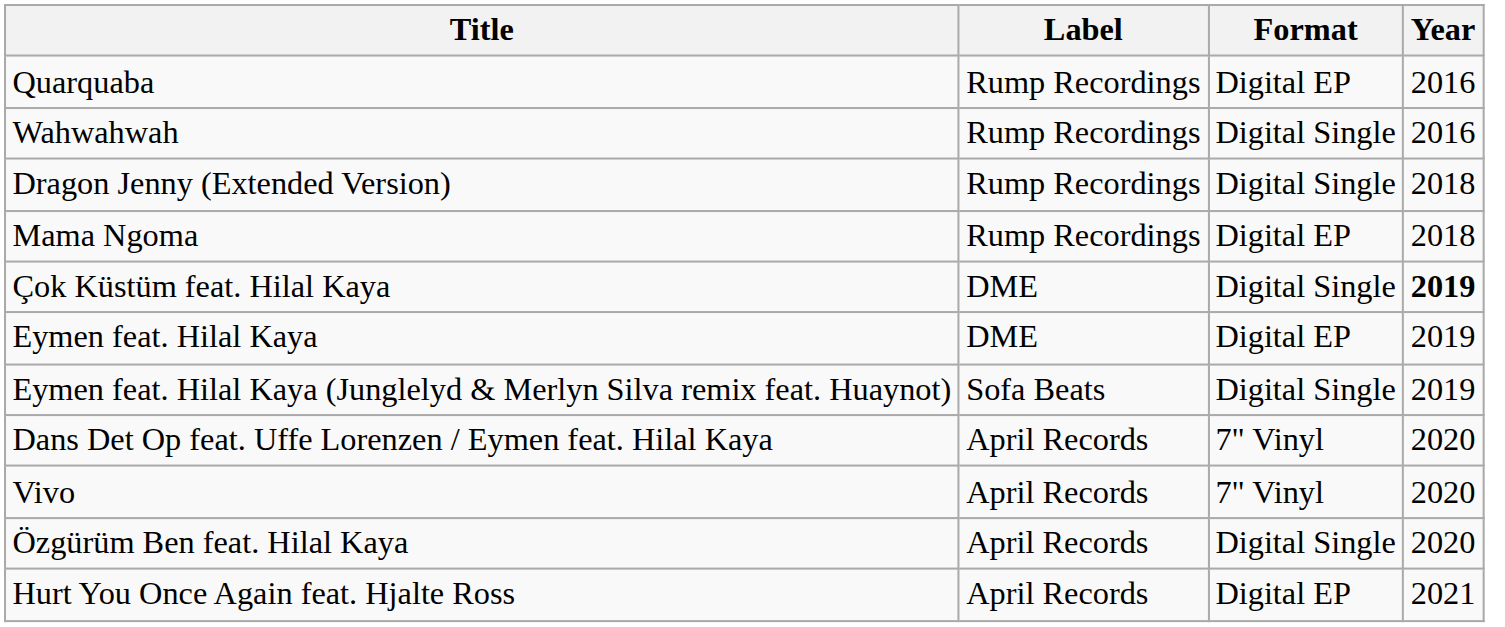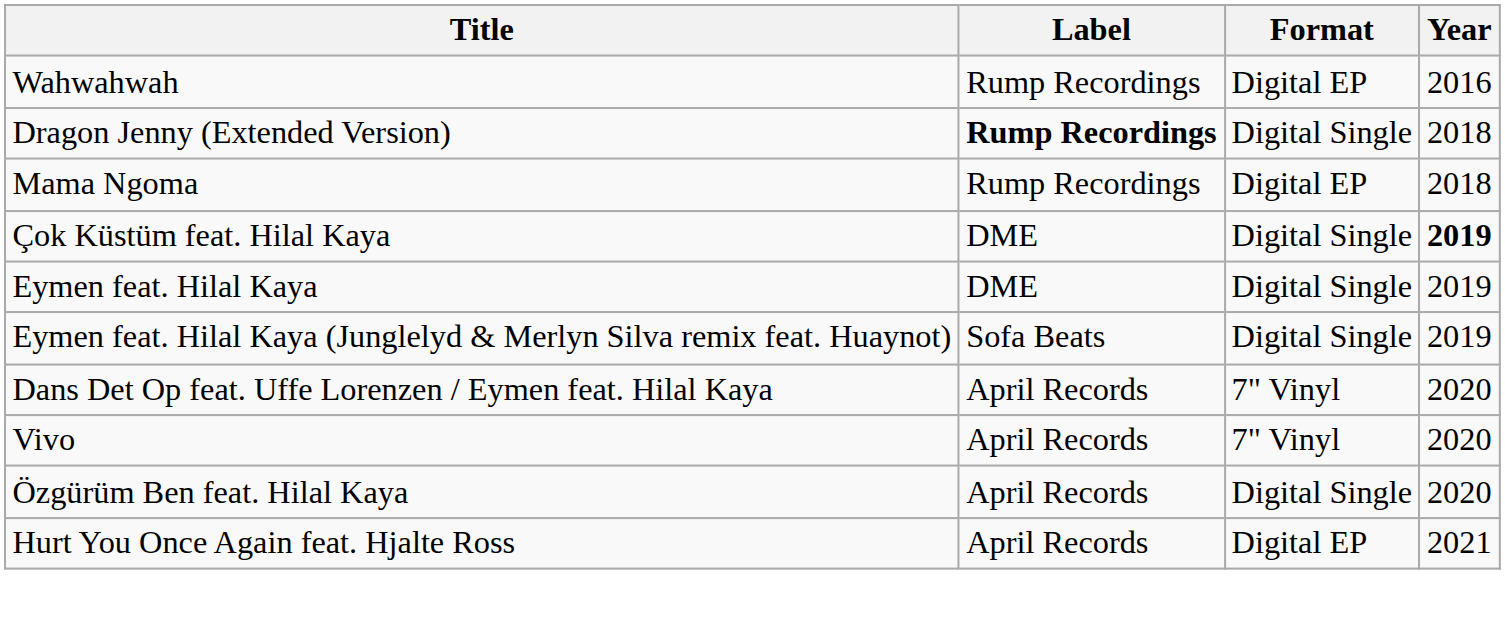 <table class="wikitable">
 <tr>
 <th>Title</th>
 <th>Label</th>
 <th>Format</th>
 <th>Year</th>
 </tr>
 <tr>
-<td>Quarquaba</td>
+<td>Wahwahwah</td>
 <td>Rump Recordings</td>
 <td>Digital EP</td>
 <td>2016</td>
 </tr>
 <tr>
-<td>Wahwahwah</td>
-<td>Rump Recordings</td>
-<td>Digital Single</td>
-<td>2016</td>
-</tr>
-<tr>
 <td>Dragon Jenny (Extended Version)</td>
-<td>Rump Recordings</td>
+<td><strong>Rump Recordings</strong></td>
 <td>Digital Single</td>
 <td>2018</td>
 </tr>
 <tr>
 <td>Mama Ngoma</td>
 <td>Rump Recordings</td>
 <td>Digital EP</td>
 <td>2018</td>
 </tr>
 <tr>
 <td>Çok Küstüm feat. Hilal Kaya</td>
 <td>DME</td>
 <td>Digital Single</td>
 <td><strong>2019</strong></td>
 </tr>
 <tr>
 <td>Eymen feat. Hilal Kaya</td>
 <td>DME</td>
-<td>Digital EP</td>
+<td>Digital Single</td>
 <td>2019</td>
 </tr>
 <tr>
 <td>Eymen feat. Hilal Kaya (Junglelyd & Merlyn Silva remix feat. Huaynot)</td>
 <td>Sofa Beats</td>
 <td>Digital Single</td>
 <td>2019</td>
 </tr>
 <tr>
 <td>Dans Det Op feat. Uffe Lorenzen / Eymen feat. Hilal Kaya</td>
 <td>April Records</td>
 <td>7" Vinyl</td>
 <td>2020</td>
 </tr>
 <tr>
 <td>Vivo</td>
 <td>April Records</td>
 <td>7" Vinyl</td>
 <td>2020</td>
 </tr>
 <tr>
 <td>Özgürüm Ben feat. Hilal Kaya</td>
 <td>April Records</td>
 <td>Digital Single</td>
 <td>2020</td>
 </tr>
 <tr>
 <td>Hurt You Once Again feat. Hjalte Ross</td>
 <td>April Records</td>
 <td>Digital EP</td>
 <td>2021</td>
 </tr>
 </table>
